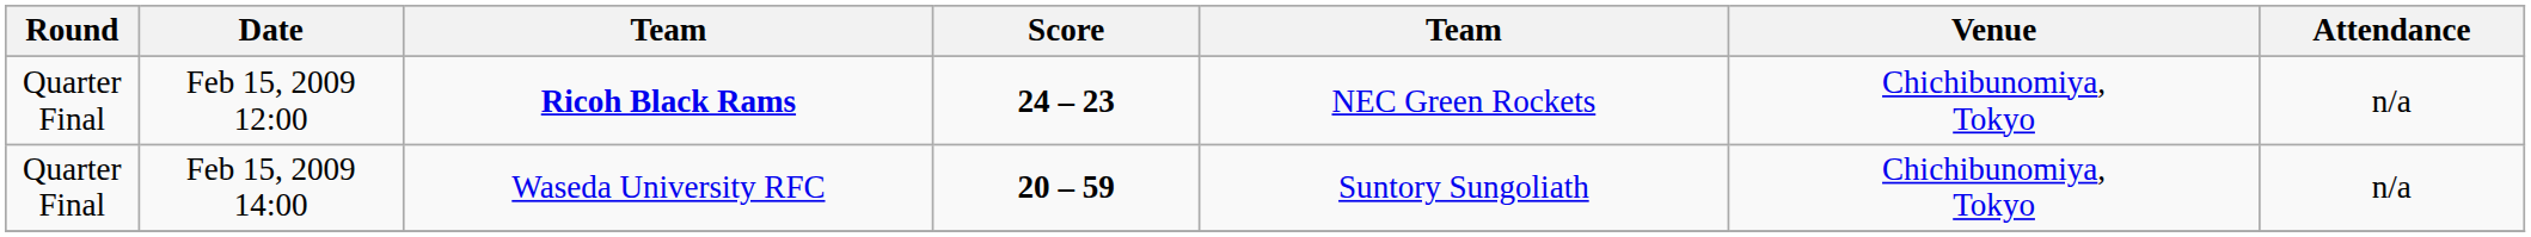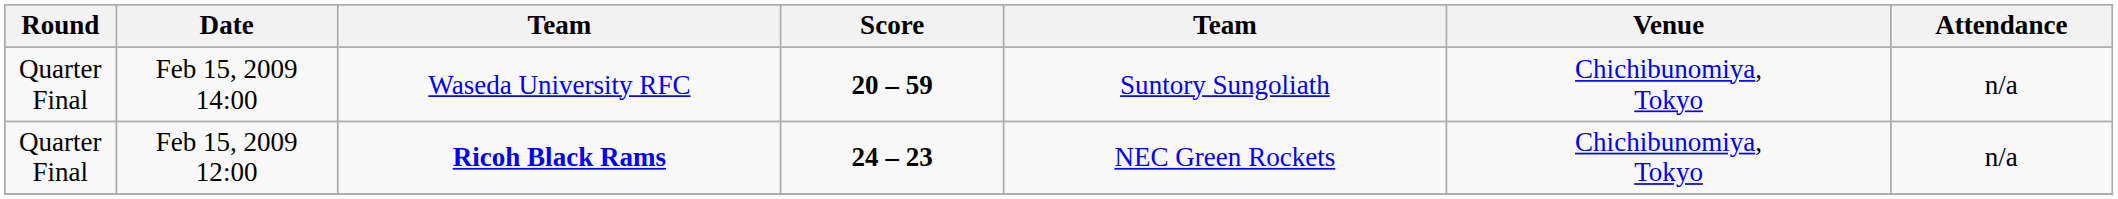 <table class="wikitable" style="text-align: center;">
 <tr>
 <th width=5%>Round</th>
 <th width=10%>Date</th>
 <th width=20%>Team</th>
 <th width=10%>Score</th>
 <th width=20%>Team</th>
 <th width=20%>Venue</th>
 <th width=10%>Attendance</th>
 </tr>
 <tr>
 <td>Quarter Final</td>
+<td>Feb 15, 2009 14:00<br></td>
+<td><a href='#'>Waseda University RFC</a></td>
+<td><strong>20 – 59</strong><br></td>
+<td><a href='#'>Suntory Sungoliath</a></td>
+<td><a href='#'>Chichibunomiya</a>,<br><a href='#'>Tokyo</a></td>
+<td>n/a</td>
+</tr>
+<tr>
+<td>Quarter Final</td>
 <td>Feb 15, 2009 12:00<br></td>
 <td><strong><a href='#'>Ricoh Black Rams</a></strong></td>
 <td><strong>24 – 23</strong><br></td>
 <td><a href='#'>NEC Green Rockets</a></td>
 <td><a href='#'>Chichibunomiya</a>,<br><a href='#'>Tokyo</a></td>
 <td>n/a</td>
 </tr>
 <tr>
-<td>Quarter Final</td>
-<td>Feb 15, 2009 14:00<br></td>
-<td><a href='#'>Waseda University RFC</a></td>
-<td><strong>20 – 59</strong><br></td>
-<td><a href='#'>Suntory Sungoliath</a></td>
-<td><a href='#'>Chichibunomiya</a>,<br><a href='#'>Tokyo</a></td>
-<td>n/a</td>
-</tr>
-<tr>
 </tr>
 </table>
